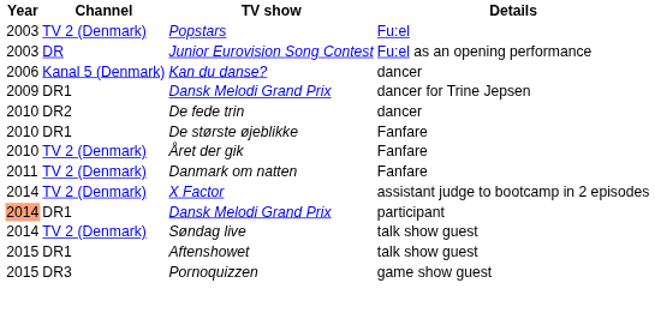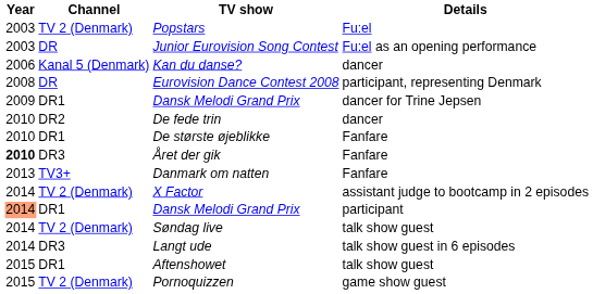 <table>
 <tr>
 </tr>
 <tr>
 <th>Year</th>
 <th>Channel</th>
 <th>TV show</th>
 <th>Details</th>
 </tr>
 <tr>
 <td>2003</td>
 <td><a href='#'>TV 2 (Denmark)</a></td>
 <td><em><a href='#'>Popstars</a></em></td>
 <td><a href='#'>Fu:el</a></td>
 </tr>
 <tr>
 <td>2003</td>
 <td><a href='#'>DR</a></td>
 <td><em><a href='#'>Junior Eurovision Song Contest</a></em></td>
 <td><a href='#'>Fu:el</a> as an opening performance</td>
 </tr>
 <tr>
 <td>2006</td>
 <td><a href='#'>Kanal 5 (Denmark)</a></td>
 <td><em><a href='#'>Kan du danse?</a></em></td>
 <td>dancer</td>
 </tr>
 <tr>
+<td>2008</td>
+<td><a href='#'>DR</a></td>
+<td><em><a href='#'>Eurovision Dance Contest 2008</a></em></td>
+<td>participant, representing Denmark</td>
+</tr>
+<tr>
 <td>2009</td>
 <td>DR1</td>
 <td><em><a href='#'>Dansk Melodi Grand Prix</a></em></td>
 <td>dancer for Trine Jepsen</td>
 </tr>
 <tr>
 <td>2010</td>
 <td>DR2</td>
 <td><em>De fede trin</em></td>
 <td>dancer</td>
 </tr>
 <tr>
 <td>2010</td>
 <td>DR1</td>
 <td><em>De største øjeblikke</em></td>
 <td>Fanfare</td>
 </tr>
 <tr>
-<td>2010</td>
-<td><a href='#'>TV 2 (Denmark)</a></td>
+<td><strong>2010</strong></td>
+<td>DR3</td>
 <td><em>Året der gik</em></td>
 <td>Fanfare</td>
 </tr>
 <tr>
-<td>2011</td>
-<td><a href='#'>TV 2 (Denmark)</a></td>
+<td>2013</td>
+<td><a href='#'>TV3+</a></td>
 <td><em>Danmark om natten</em></td>
 <td>Fanfare</td>
 </tr>
 <tr>
 <td>2014</td>
 <td><a href='#'>TV 2 (Denmark)</a></td>
 <td><em><a href='#'>X Factor</a></em></td>
 <td>assistant judge to bootcamp in 2 episodes</td>
 </tr>
 <tr>
 <td style="background: lightsalmon;">2014</td>
 <td>DR1</td>
 <td><em><a href='#'>Dansk Melodi Grand Prix</a></em></td>
 <td>participant</td>
 </tr>
 <tr>
 <td>2014</td>
 <td><a href='#'>TV 2 (Denmark)</a></td>
 <td><em>Søndag live</em></td>
 <td>talk show guest</td>
 </tr>
 <tr>
+<td>2014</td>
+<td>DR3</td>
+<td><em>Langt ude</em></td>
+<td>talk show guest in 6 episodes</td>
+</tr>
+<tr>
 <td>2015</td>
 <td>DR1</td>
 <td><em>Aftenshowet</em></td>
 <td>talk show guest</td>
 </tr>
 <tr>
 <td>2015</td>
-<td>DR3</td>
+<td><a href='#'>TV 2 (Denmark)</a></td>
 <td><em>Pornoquizzen</em></td>
 <td>game show guest</td>
 </tr>
 </table>
